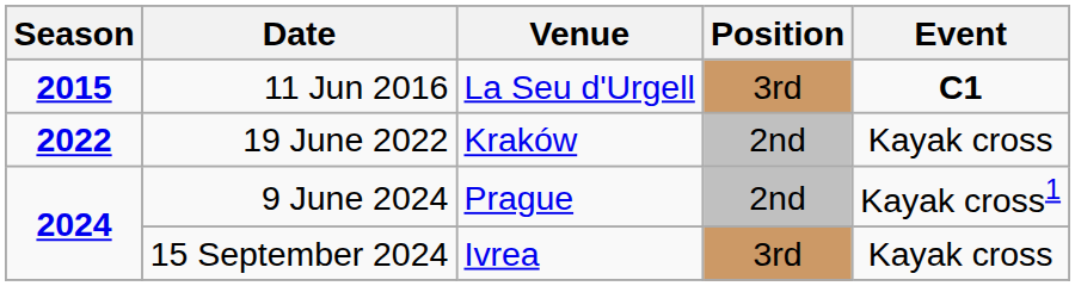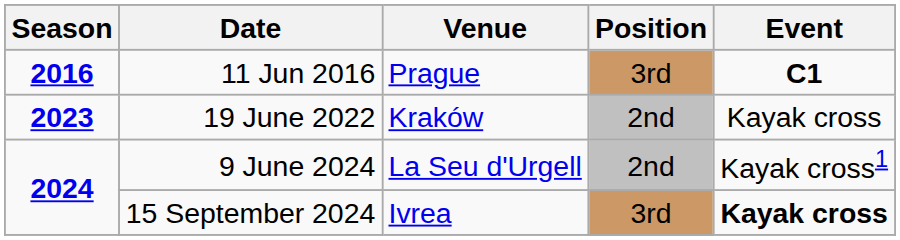 <table class="wikitable" style="text-align:center; font-size:95%;">
 <tr>
 <th>Season</th>
 <th>Date</th>
 <th>Venue</th>
 <th>Position</th>
 <th>Event</th>
 </tr>
 <tr>
-<td><strong><a href='#'>2015</a></strong></td>
+<td><strong><a href='#'>2016</a></strong></td>
 <td align=right>11 Jun 2016</td>
-<td align=left><a href='#'>La Seu d'Urgell</a></td>
+<td align=left><a href='#'>Prague</a></td>
 <td bgcolor=cc9966>3rd</td>
 <td><strong>C1</strong></td>
 </tr>
 <tr>
-<td><strong><a href='#'>2022</a></strong></td>
+<td><strong><a href='#'>2023</a></strong></td>
 <td align=right>19 June 2022</td>
 <td align=left><a href='#'>Kraków</a></td>
 <td bgcolor=silver>2nd</td>
 <td>Kayak cross</td>
 </tr>
 <tr>
 <td rowspan=2><strong><a href='#'>2024</a></strong></td>
 <td align=right>9 June 2024</td>
-<td align=left><a href='#'>Prague</a></td>
+<td align=left><a href='#'>La Seu d'Urgell</a></td>
 <td bgcolor=silver>2nd</td>
 <td>Kayak cross<sup><a href='#'>1</a></sup></td>
 </tr>
 <tr>
 <td align=right>15 September 2024</td>
 <td align=left><a href='#'>Ivrea</a></td>
 <td bgcolor=cc9966>3rd</td>
-<td>Kayak cross</td>
+<td><strong>Kayak cross</strong></td>
 </tr>
 </table>
